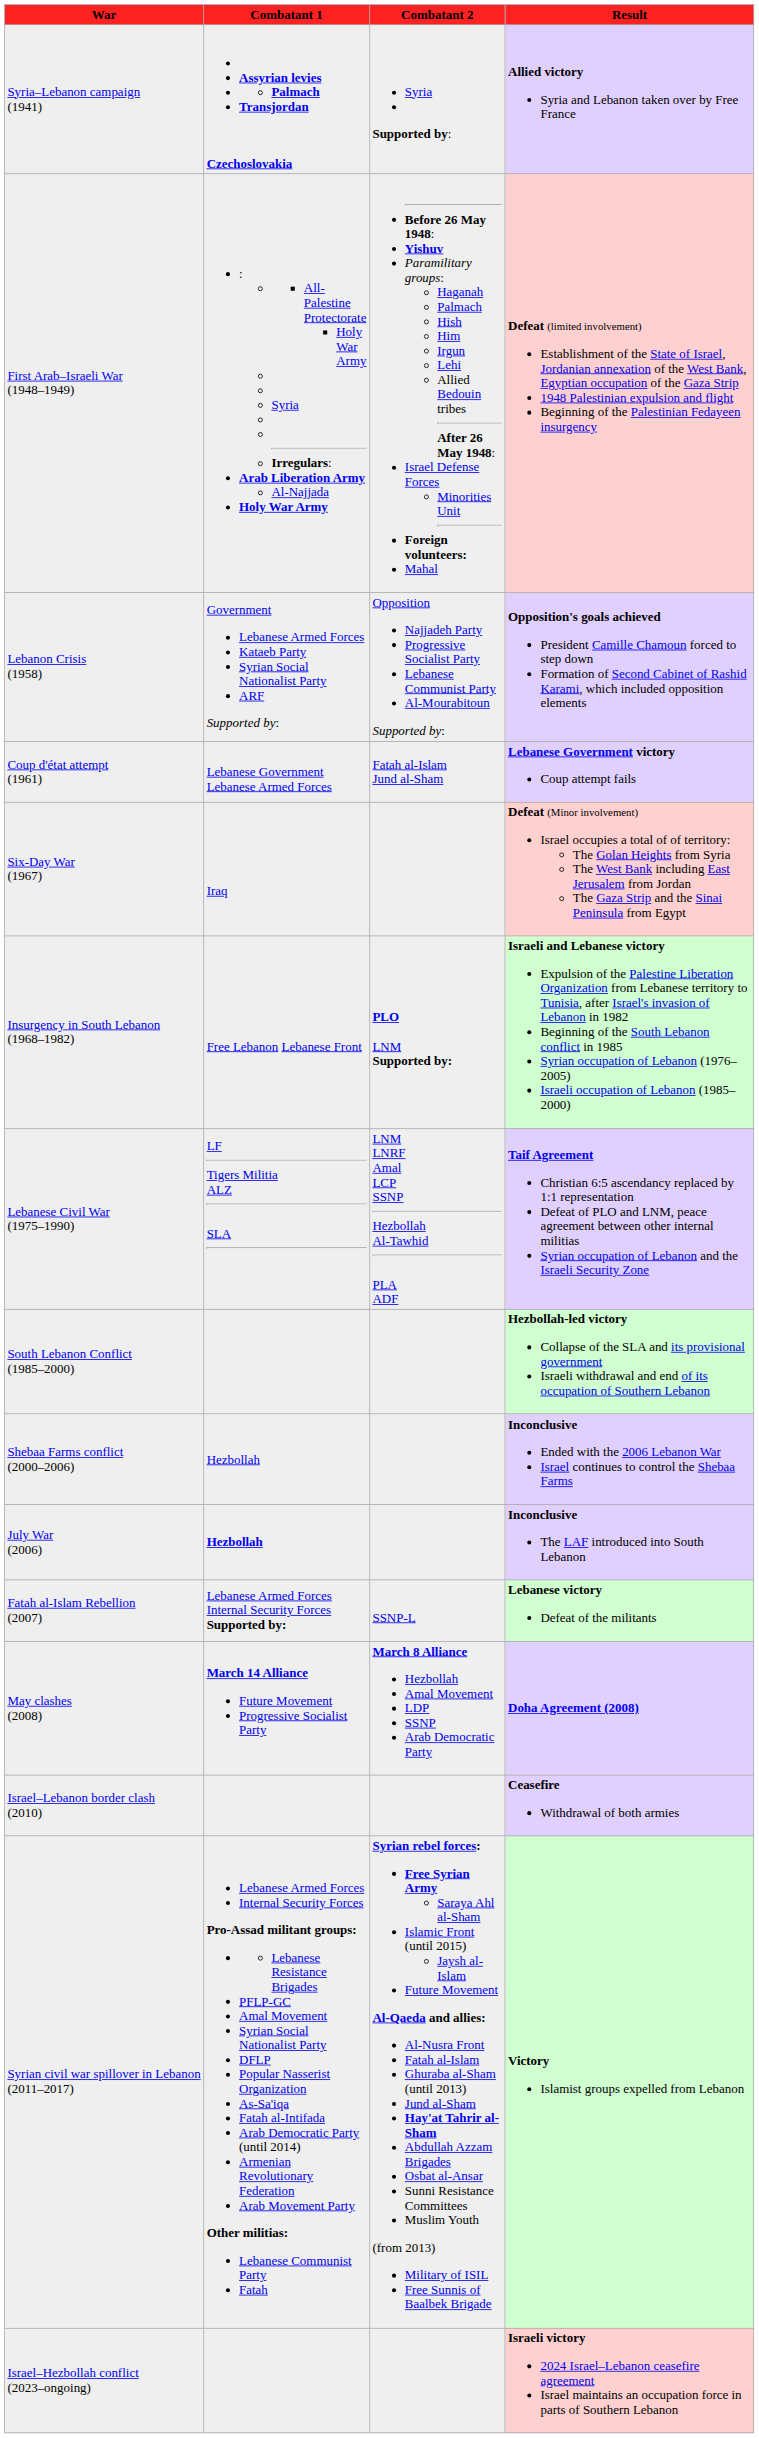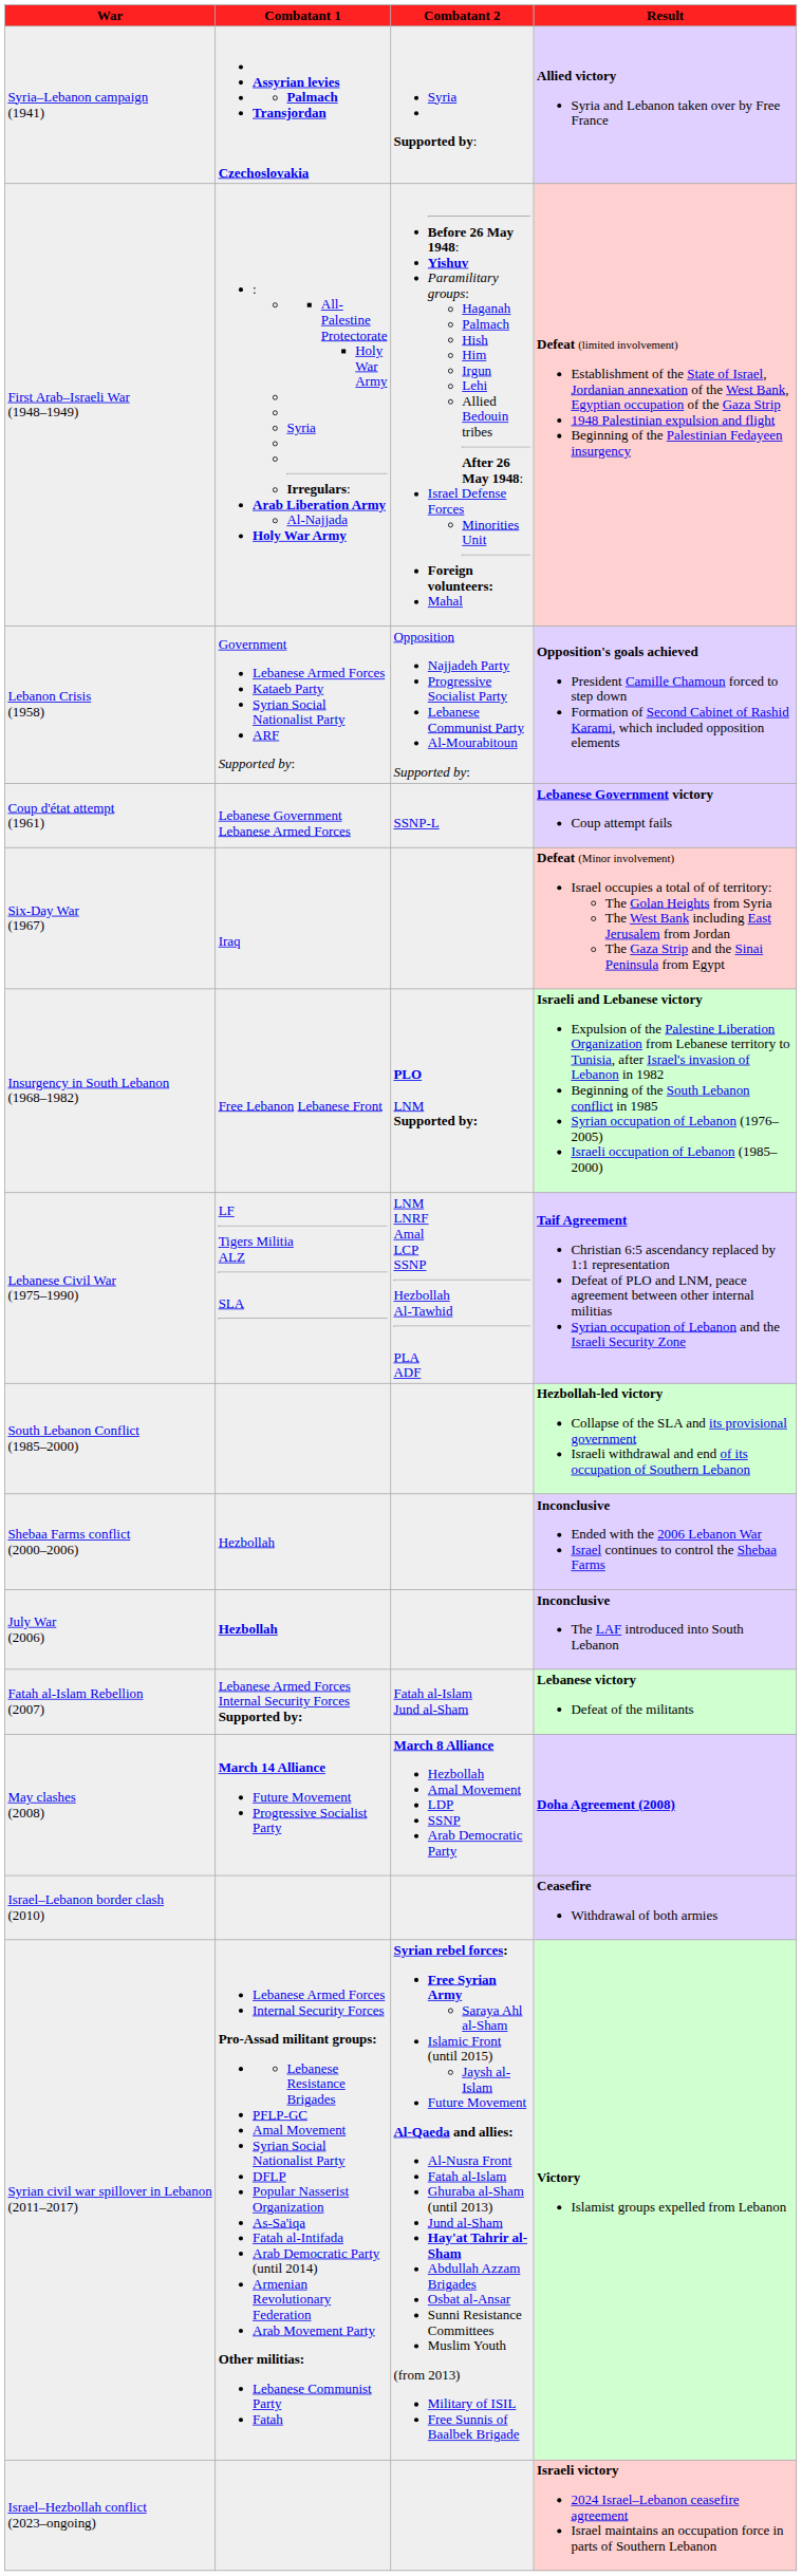 <table class="wikitable">
 <tr>
 <th style="background:#FF2222"><span>War</span></th>
 <th style="background:#FF2222" width=160px><span>Combatant 1</span></th>
 <th style="background:#FF2222" width=160px><span>Combatant 2</span></th>
 <th style="background:#FF2222" width=300px><span>Result</span></th>
 </tr>
 <tr>
 <td style="background:#efefef"><a href='#'>Syria–Lebanon campaign</a><br>(1941)</td>
 <td style="background:#efefef"><strong><br><ul><li></li><li> <a href='#'>Assyrian levies</a></li><li><ul><li> <a href='#'>Palmach</a></li></ul></li><li> <a href='#'>Transjordan</a></li></ul><br><br> <a href='#'>Czechoslovakia</a><br></strong></td>
 <td style="background:#efefef"><br><ul><li> <a href='#'>Syria</a></li><li></li></ul><strong>Supported by</strong>:<br></td>
 <td style="background:#E0D0FF"><strong>Allied victory</strong><br><ul><li>Syria and Lebanon taken over by Free France</li></ul></td>
 </tr>
 <tr>
 <td style="background:#efefef"><a href='#'>First Arab–Israeli War</a><br>(1948–1949)</td>
 <td style="background:#efefef"><br><ul><li><strong></strong>:<ul><li><ul><li> <a href='#'>All-Palestine Protectorate</a><ul><li> <a href='#'>Holy War Army</a></li></ul></li></ul></li><li></li><li></li><li> <a href='#'>Syria</a></li><li></li><li></li><li><hr><strong>Irregulars</strong>:</li></ul></li><li> <strong><a href='#'>Arab Liberation Army</a></strong><ul><li> <a href='#'>Al-Najjada</a></li></ul></li><li> <strong><a href='#'>Holy War Army</a></strong></li></ul></td>
 <td style="background:#efefef"><br><ul><li><strong></strong><hr><strong>Before 26 May 1948</strong>:</li><li> <strong><a href='#'>Yishuv</a></strong></li><li><em>Paramilitary groups</em>:<ul><li> <a href='#'>Haganah</a></li><li> <a href='#'>Palmach</a></li><li> <a href='#'>Hish</a></li><li> <a href='#'>Him</a></li><li> <a href='#'>Irgun</a></li><li> <a href='#'>Lehi</a></li><li>Allied <a href='#'>Bedouin</a> tribes<hr><strong>After 26 May 1948</strong>:</li></ul></li><li>  <a href='#'>Israel Defense Forces</a><ul><li> <a href='#'>Minorities Unit</a><hr></li></ul></li><li><strong>Foreign volunteers:</strong></li><li><a href='#'>Mahal</a></li></ul></td>
 <td style="background:#FFD0D0"><strong>Defeat</strong> <small>(limited involvement)</small><br><ul><li>Establishment of the <a href='#'>State of Israel</a>, <a href='#'>Jordanian annexation</a> of the <a href='#'>West Bank</a>, <a href='#'>Egyptian occupation</a> of the <a href='#'>Gaza Strip</a></li><li><a href='#'>1948 Palestinian expulsion and flight</a></li><li>Beginning of the <a href='#'>Palestinian Fedayeen insurgency</a></li></ul></td>
 </tr>
 <tr>
 <td style="background:#efefef"><a href='#'>Lebanon Crisis</a><br>(1958)</td>
 <td style="background:#efefef"> <a href='#'>Government</a><br><ul><li> <a href='#'>Lebanese Armed Forces</a></li><li> <a href='#'>Kataeb Party</a></li><li> <a href='#'>Syrian Social Nationalist Party</a></li><li> <a href='#'>ARF</a></li></ul><em>Supported by</em>:</td>
 <td style="background:#efefef"> <a href='#'>Opposition</a><br><ul><li> <a href='#'>Najjadeh Party</a></li><li> <a href='#'>Progressive Socialist Party</a></li><li> <a href='#'>Lebanese Communist Party</a></li><li> <a href='#'>Al-Mourabitoun</a></li></ul><em>Supported by</em>:</td>
 <td style="background:#E0D0FF"><strong>Opposition's goals achieved</strong><br><ul><li>President <a href='#'>Camille Chamoun</a> forced to step down</li><li>Formation of <a href='#'>Second Cabinet of Rashid Karami</a>, which included opposition elements</li></ul></td>
 </tr>
 <tr>
 <td style="background:#efefef"><a href='#'>Coup d'état attempt</a><br>(1961)</td>
 <td style="background:#efefef"><br> <a href='#'>Lebanese Government</a> <br> <a href='#'>Lebanese Armed Forces</a></td>
-<td style="background:#efefef"> <a href='#'>Fatah al-Islam</a><br> <a href='#'>Jund al-Sham</a></td>
+<td style="background:#efefef"><br> <a href='#'>SSNP-L</a></td>
 <td style="background:#E0D0FF"><strong><a href='#'>Lebanese Government</a> victory</strong><br><ul><li>Coup attempt fails</li></ul></td>
 </tr>
 <tr>
 <td style="background:#efefef"><a href='#'>Six-Day War</a><br>(1967)</td>
 <td style="background:#efefef"><br><br><br> <a href='#'>Iraq</a><br></td>
 <td style="background:#efefef"></td>
 <td style="background:#FFD0D0"><strong>Defeat</strong> <small>(Minor involvement)</small><br><ul><li>Israel occupies a total of  of territory:<ul><li>The <a href='#'>Golan Heights</a> from Syria</li><li>The <a href='#'>West Bank</a> including <a href='#'>East Jerusalem</a> from Jordan</li><li>The <a href='#'>Gaza Strip</a> and the <a href='#'>Sinai Peninsula</a> from Egypt</li></ul></li></ul></td>
 </tr>
 <tr>
 <td style="background:#efefef"><a href='#'>Insurgency in South Lebanon</a><br>(1968–1982)</td>
 <td style="background:#efefef"><br><strong></strong><br> <a href='#'>Free Lebanon</a> <a href='#'>Lebanese Front</a></td>
 <td style="background:#efefef"><br><strong> <a href='#'>PLO</a></strong><br><br> <a href='#'>LNM</a><br><strong>Supported by:</strong><br></td>
 <td style="background:#D0FFD0"><strong>Israeli and Lebanese victory</strong><br><ul><li>Expulsion of the <a href='#'>Palestine Liberation Organization</a> from Lebanese territory to <a href='#'>Tunisia</a>, after <a href='#'>Israel's invasion of Lebanon</a> in 1982</li><li>Beginning of the <a href='#'>South Lebanon conflict</a> in 1985</li><li><a href='#'>Syrian occupation of Lebanon</a> (1976–2005)</li><li><a href='#'>Israeli occupation of Lebanon</a> (1985–2000)</li></ul></td>
 </tr>
 <tr>
 <td style="background:#efefef"><a href='#'>Lebanese Civil War</a><br>(1975–1990)</td>
 <td style="background:#efefef"> <a href='#'>LF</a><br><hr> <a href='#'>Tigers Militia</a><br> <a href='#'>ALZ</a><hr><br> <a href='#'>SLA</a><hr><br><br><br></td>
 <td style="background:#efefef"> <a href='#'>LNM</a><br> <a href='#'>LNRF</a><br> <a href='#'>Amal</a><br> <a href='#'>LCP</a><br> <a href='#'>SSNP</a><br><hr> <a href='#'>Hezbollah</a><br> <a href='#'>Al-Tawhid</a><hr><br> <a href='#'>PLA</a><br> <a href='#'>ADF</a></td>
 <td style="background:#E0D0FF"><strong><a href='#'>Taif Agreement</a></strong><br><ul><li>Christian 6:5 ascendancy replaced by 1:1 representation</li><li>Defeat of PLO and LNM, peace agreement between other internal militias</li><li><a href='#'>Syrian occupation of Lebanon</a> and the <a href='#'>Israeli Security Zone</a></li></ul></td>
 </tr>
 <tr>
 <td style="background:#efefef"><a href='#'>South Lebanon Conflict</a><br>(1985–2000)</td>
 <td style="background:#efefef"></td>
 <td style="background:#efefef"></td>
 <td style="background:#D0FFD0"><strong>Hezbollah-led victory</strong><br><ul><li>Collapse of the SLA and <a href='#'>its provisional government</a></li><li>Israeli withdrawal and end <a href='#'>of its occupation of Southern Lebanon</a></li></ul></td>
 </tr>
 <tr>
 <td style="background:#efefef"><a href='#'>Shebaa Farms conflict</a><br>(2000–2006)</td>
 <td style="background:#efefef"> <a href='#'>Hezbollah</a></td>
 <td style="background:#efefef"></td>
 <td style="background:#E0D0FF"><strong>Inconclusive</strong><br><ul><li>Ended with the <a href='#'>2006 Lebanon War</a></li><li><a href='#'>Israel</a> continues to control the <a href='#'>Shebaa Farms</a></li></ul></td>
 </tr>
 <tr>
 <td style="background:#efefef"><a href='#'>July War</a><br>(2006)</td>
 <td style="background:#efefef"> <strong><a href='#'>Hezbollah</a></strong><br></td>
 <td style="background:#efefef"><strong></strong></td>
 <td style="background:#E0D0FF"><strong>Inconclusive</strong><br><ul><li>The <a href='#'>LAF</a> introduced into South Lebanon</li></ul></td>
 </tr>
 <tr>
 <td style="background:#efefef"><a href='#'>Fatah al-Islam Rebellion</a><br>(2007)</td>
 <td style="background:#efefef"> <a href='#'>Lebanese Armed Forces</a><br> <a href='#'>Internal Security Forces</a><br><strong>Supported by:</strong><br></td>
-<td style="background:#efefef"><br> <a href='#'>SSNP-L</a></td>
+<td style="background:#efefef"> <a href='#'>Fatah al-Islam</a><br> <a href='#'>Jund al-Sham</a></td>
 <td style="background:#D0FFD0"><strong>Lebanese victory</strong><br><ul><li>Defeat of the militants</li></ul></td>
 </tr>
 <tr>
 <td style="background:#efefef"><a href='#'>May clashes</a><br>(2008)</td>
 <td style="background:#efefef"> <strong><a href='#'>March 14 Alliance</a></strong><br><ul><li> <a href='#'>Future Movement</a></li><li> <a href='#'>Progressive Socialist Party</a></li></ul></td>
 <td style="background:#efefef"> <strong><a href='#'>March 8 Alliance</a></strong><br><ul><li> <a href='#'>Hezbollah</a></li><li> <a href='#'>Amal Movement</a></li><li> <a href='#'>LDP</a></li><li> <a href='#'>SSNP</a></li><li> <a href='#'>Arab Democratic Party</a></li></ul></td>
 <td style="background:#E0D0FF"><strong><a href='#'>Doha Agreement (2008)</a></strong></td>
 </tr>
 <tr>
 <td style="background:#efefef"><a href='#'>Israel–Lebanon border clash</a><br>(2010)</td>
 <td style="background:#efefef"></td>
 <td style="background:#efefef"></td>
 <td style="background:#E0D0FF"><strong>Ceasefire</strong><br><ul><li>Withdrawal of both armies</li></ul></td>
 </tr>
 <tr>
 <td style="background:#efefef"><a href='#'>Syrian civil war spillover in Lebanon</a><br>(2011–2017)</td>
 <td style="background:#efefef"><strong></strong><br><ul><li><a href='#'>Lebanese Armed Forces</a></li><li><a href='#'>Internal Security Forces</a></li></ul><strong>Pro-Assad militant groups:</strong><ul><li><ul><li><a href='#'>Lebanese Resistance Brigades</a></li></ul></li><li> <a href='#'>PFLP-GC</a></li><li> <a href='#'>Amal Movement</a></li><li> <a href='#'>Syrian Social Nationalist Party</a></li><li> <a href='#'>DFLP</a></li><li> <a href='#'>Popular Nasserist Organization</a></li><li> <a href='#'>As-Sa'iqa</a></li><li> <a href='#'>Fatah al-Intifada</a></li><li> <a href='#'>Arab Democratic Party</a> (until 2014)</li><li> <a href='#'>Armenian Revolutionary Federation</a></li><li><a href='#'>Arab Movement Party</a></li></ul><strong>Other militias:</strong><ul><li> <a href='#'>Lebanese Communist Party</a></li><li> <a href='#'>Fatah</a></li></ul></td>
 <td style="background:#efefef"><strong><a href='#'>Syrian rebel forces</a>:</strong><br><ul><li> <strong><a href='#'>Free Syrian Army</a></strong><ul><li><a href='#'>Saraya Ahl al-Sham</a></li></ul></li><li> <a href='#'>Islamic Front</a> (until 2015)<ul><li> <a href='#'>Jaysh al-Islam</a></li></ul></li><li> <a href='#'>Future Movement</a></li></ul> <strong><a href='#'>Al-Qaeda</a> and allies:</strong><ul><li> <a href='#'>Al-Nusra Front</a></li><li> <a href='#'>Fatah al-Islam</a></li><li> <a href='#'>Ghuraba al-Sham</a> (until 2013)</li><li> <a href='#'>Jund al-Sham</a></li><li> <strong><a href='#'>Hay'at Tahrir al-Sham</a></strong></li><li> <a href='#'>Abdullah Azzam Brigades</a></li><li> <a href='#'>Osbat al-Ansar</a></li><li> Sunni Resistance Committees</li><li> Muslim Youth</li></ul><strong></strong> (from 2013)<ul><li> <a href='#'>Military of ISIL</a></li><li> <a href='#'>Free Sunnis of Baalbek Brigade</a></li></ul></td>
 <td style="background:#D0FFD0"><strong>Victory</strong><br><ul><li>Islamist groups expelled from Lebanon</li></ul></td>
 </tr>
 <tr>
 <td style="background:#efefef"><a href='#'>Israel–Hezbollah conflict</a><br>(2023–ongoing)</td>
 <td style="background:#efefef"><br><br></td>
 <td style="background:#efefef"></td>
 <td style="background:#FFD0D0"><strong>Israeli victory</strong><br><ul><li><a href='#'>2024 Israel–Lebanon ceasefire agreement</a></li><li>Israel maintains an occupation force in parts of Southern Lebanon</li></ul></td>
 </tr>
 </table>
